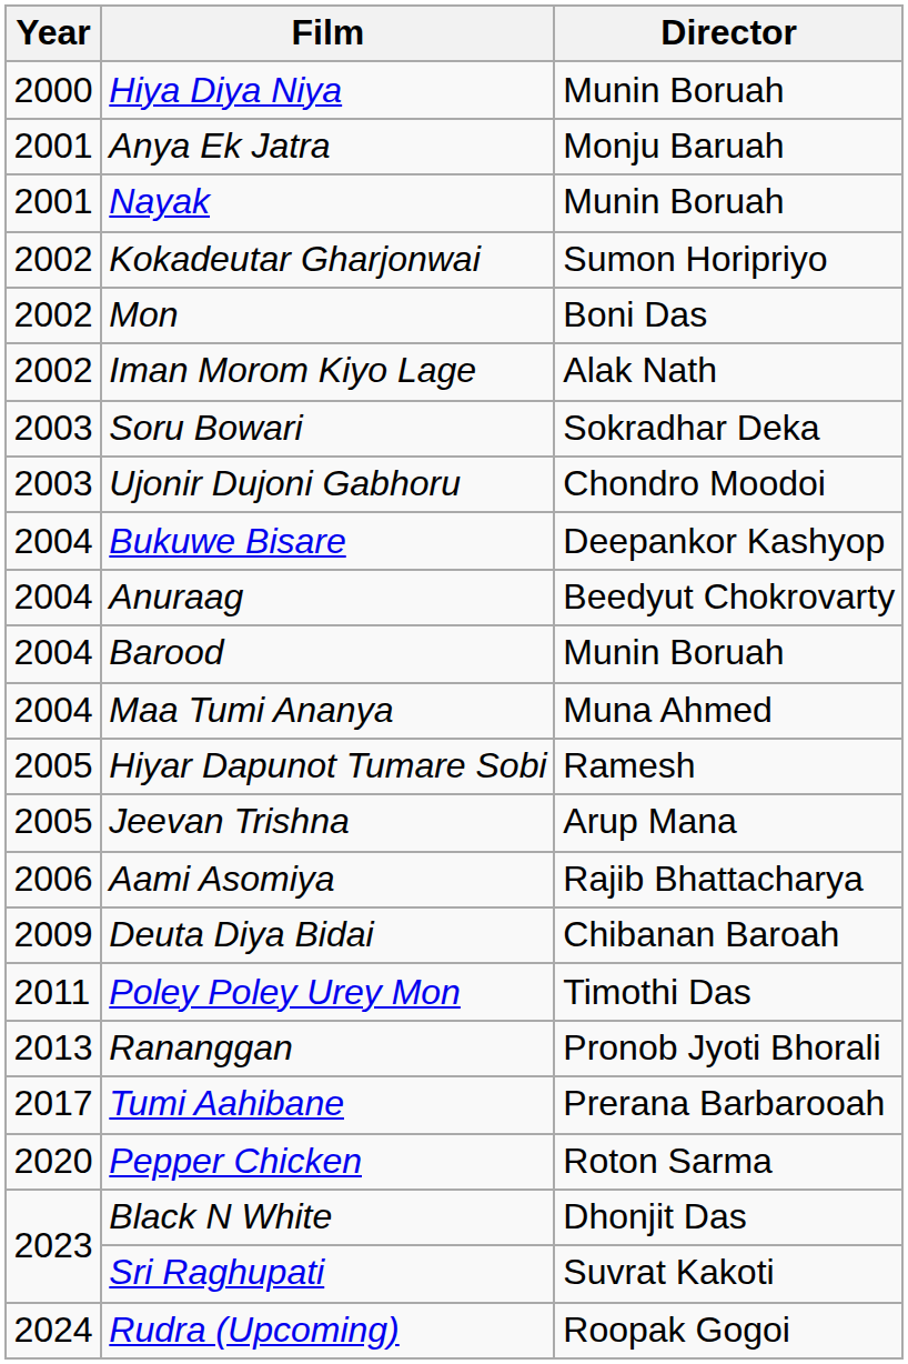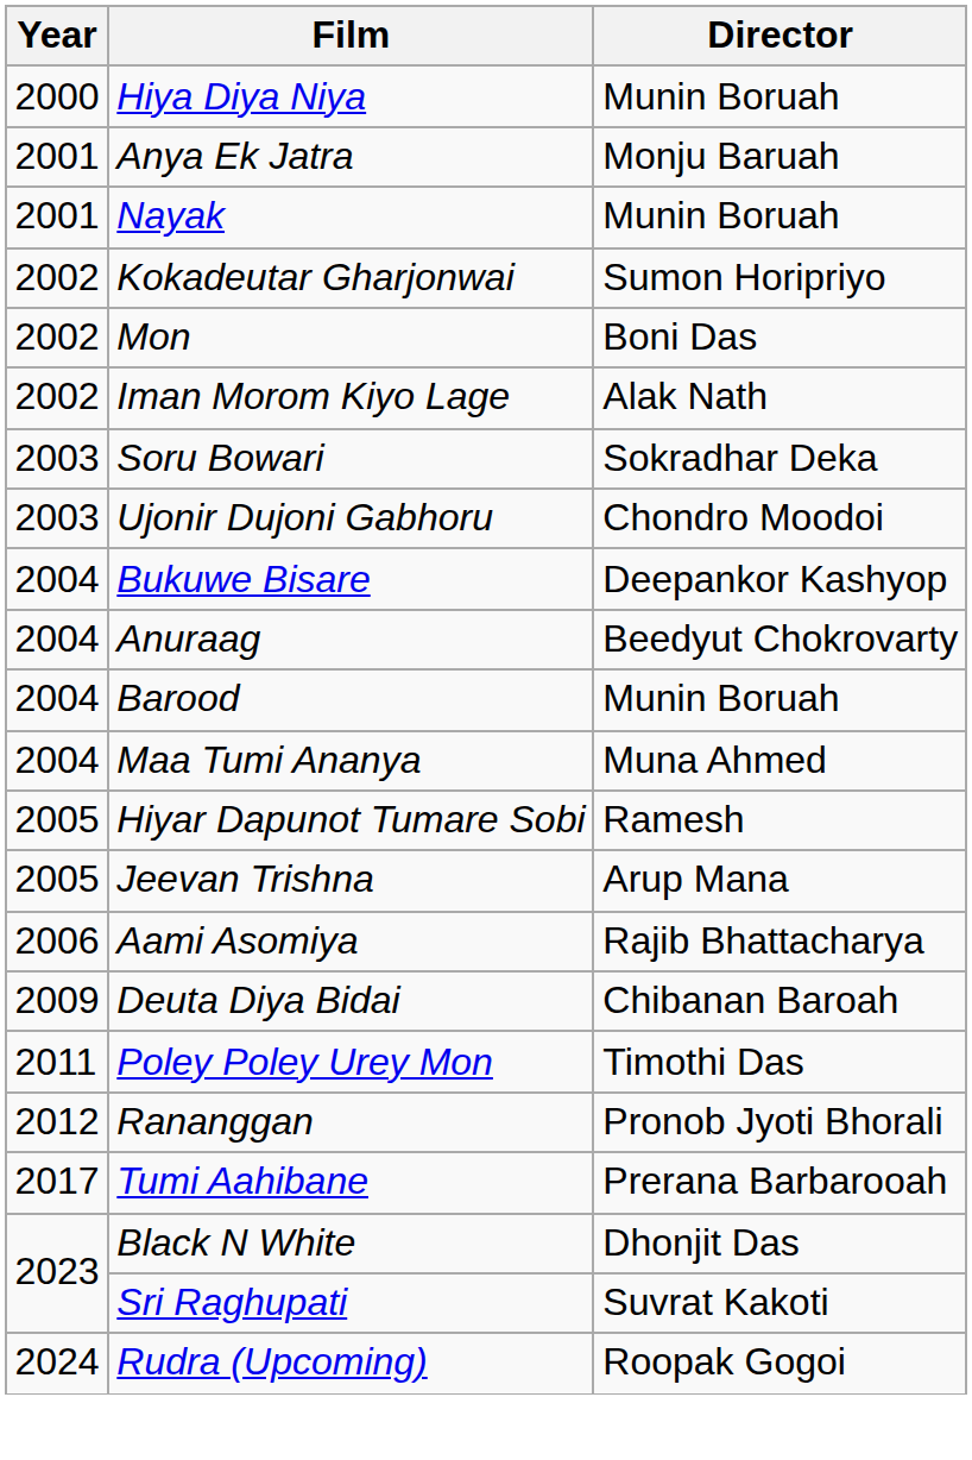 <table class="wikitable sortable">
 <tr>
 <th>Year</th>
 <th>Film</th>
 <th>Director</th>
 </tr>
 <tr>
 <td>2000</td>
 <td><em><a href='#'>Hiya Diya Niya</a></em></td>
 <td>Munin Boruah</td>
 </tr>
 <tr>
 <td>2001</td>
 <td><em>Anya Ek Jatra</em></td>
 <td>Monju Baruah</td>
 </tr>
 <tr>
 <td>2001</td>
 <td><em><a href='#'>Nayak</a></em></td>
 <td>Munin Boruah</td>
 </tr>
 <tr>
 <td>2002</td>
 <td><em>Kokadeutar Gharjonwai</em></td>
 <td>Sumon Horipriyo</td>
 </tr>
 <tr>
 <td>2002</td>
 <td><em>Mon</em></td>
 <td>Boni Das</td>
 </tr>
 <tr>
 <td>2002</td>
 <td><em>Iman Morom Kiyo Lage</em></td>
 <td>Alak Nath</td>
 </tr>
 <tr>
 <td>2003</td>
 <td><em>Soru Bowari</em></td>
 <td>Sokradhar Deka</td>
 </tr>
 <tr>
 <td>2003</td>
 <td><em>Ujonir Dujoni Gabhoru</em></td>
 <td>Chondro Moodoi</td>
 </tr>
 <tr>
 <td>2004</td>
 <td><em><a href='#'>Bukuwe Bisare</a></em></td>
 <td>Deepankor Kashyop</td>
 </tr>
 <tr>
 <td>2004</td>
 <td><em>Anuraag</em></td>
 <td>Beedyut Chokrovarty</td>
 </tr>
 <tr>
 <td>2004</td>
 <td><em>Barood</em></td>
 <td>Munin Boruah</td>
 </tr>
 <tr>
 <td>2004</td>
 <td><em>Maa Tumi Ananya</em></td>
 <td>Muna Ahmed</td>
 </tr>
 <tr>
 <td>2005</td>
 <td><em>Hiyar Dapunot Tumare Sobi</em></td>
 <td>Ramesh</td>
 </tr>
 <tr>
 <td>2005</td>
 <td><em>Jeevan Trishna</em></td>
 <td>Arup Mana</td>
 </tr>
 <tr>
 <td>2006</td>
 <td><em>Aami Asomiya</em></td>
 <td>Rajib Bhattacharya</td>
 </tr>
 <tr>
 <td>2009</td>
 <td><em>Deuta Diya Bidai</em></td>
 <td>Chibanan Baroah</td>
 </tr>
 <tr>
 <td>2011</td>
 <td><em><a href='#'>Poley Poley Urey Mon</a></em></td>
 <td>Timothi Das</td>
 </tr>
 <tr>
-<td>2013</td>
+<td>2012</td>
 <td><em>Rananggan</em></td>
 <td>Pronob Jyoti Bhorali</td>
 </tr>
 <tr>
 <td>2017</td>
 <td><em><a href='#'>Tumi Aahibane</a></em></td>
 <td>Prerana Barbarooah</td>
-</tr>
-<tr>
-<td>2020</td>
-<td><em><a href='#'>Pepper Chicken</a></em></td>
-<td>Roton Sarma</td>
 </tr>
 <tr>
 <td rowspan = "2">2023</td>
 <td><em>Black N White</em></td>
 <td>Dhonjit Das</td>
 </tr>
 <tr>
 <td><em><a href='#'>Sri Raghupati</a></em></td>
 <td>Suvrat Kakoti</td>
 </tr>
 <tr>
 <td rowspan = "2">2024</td>
 <td><em><a href='#'>Rudra (Upcoming)</a></em></td>
 <td>Roopak Gogoi</td>
 </tr>
 </table>
